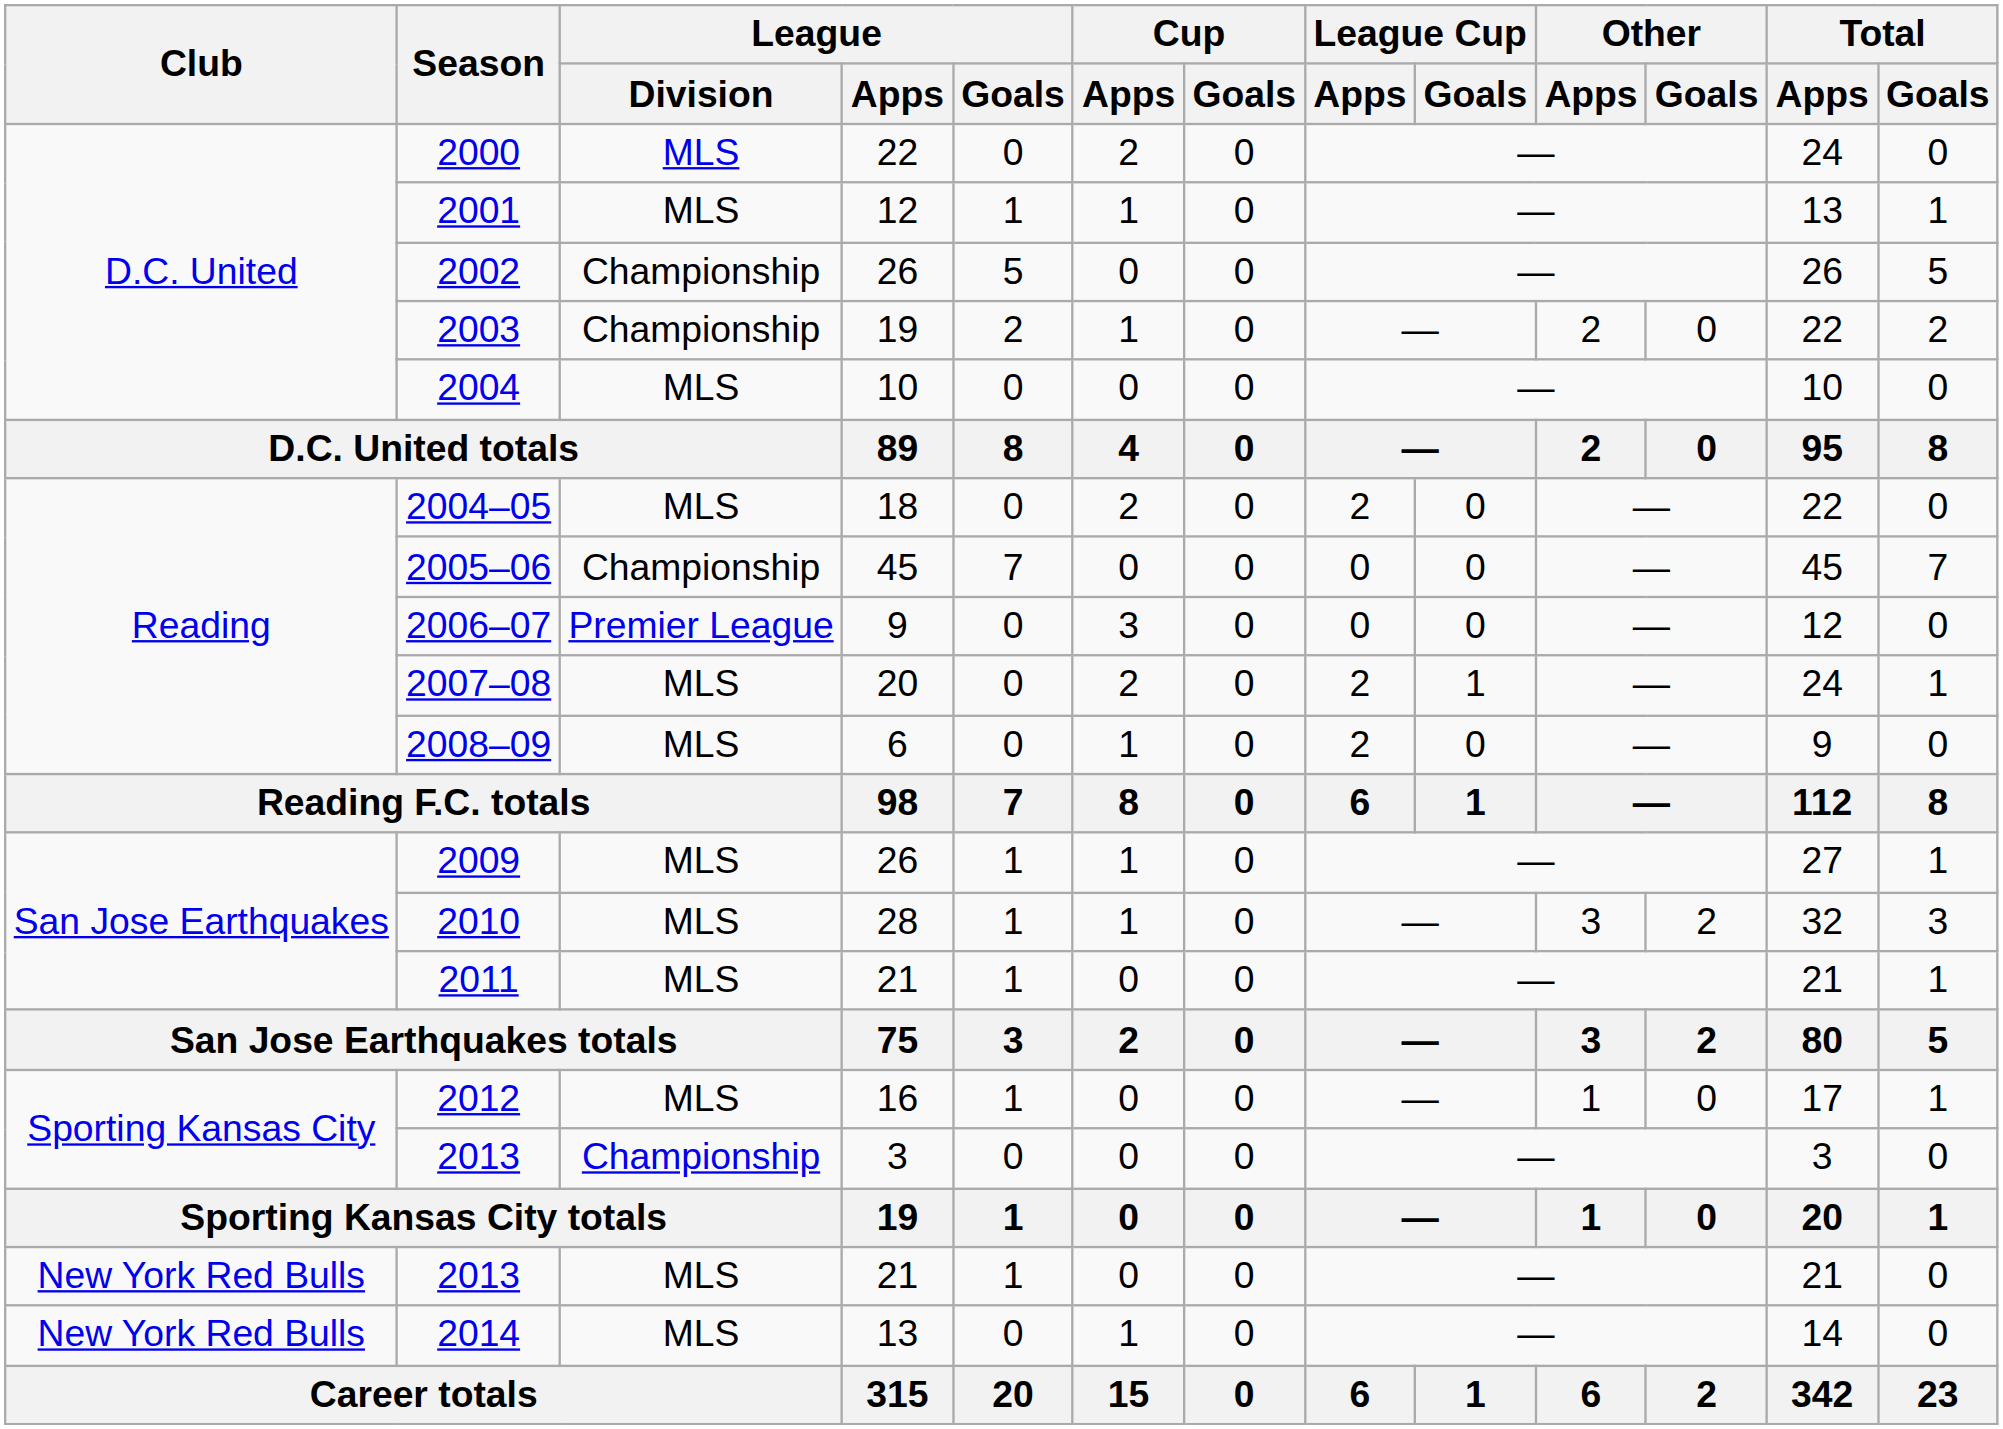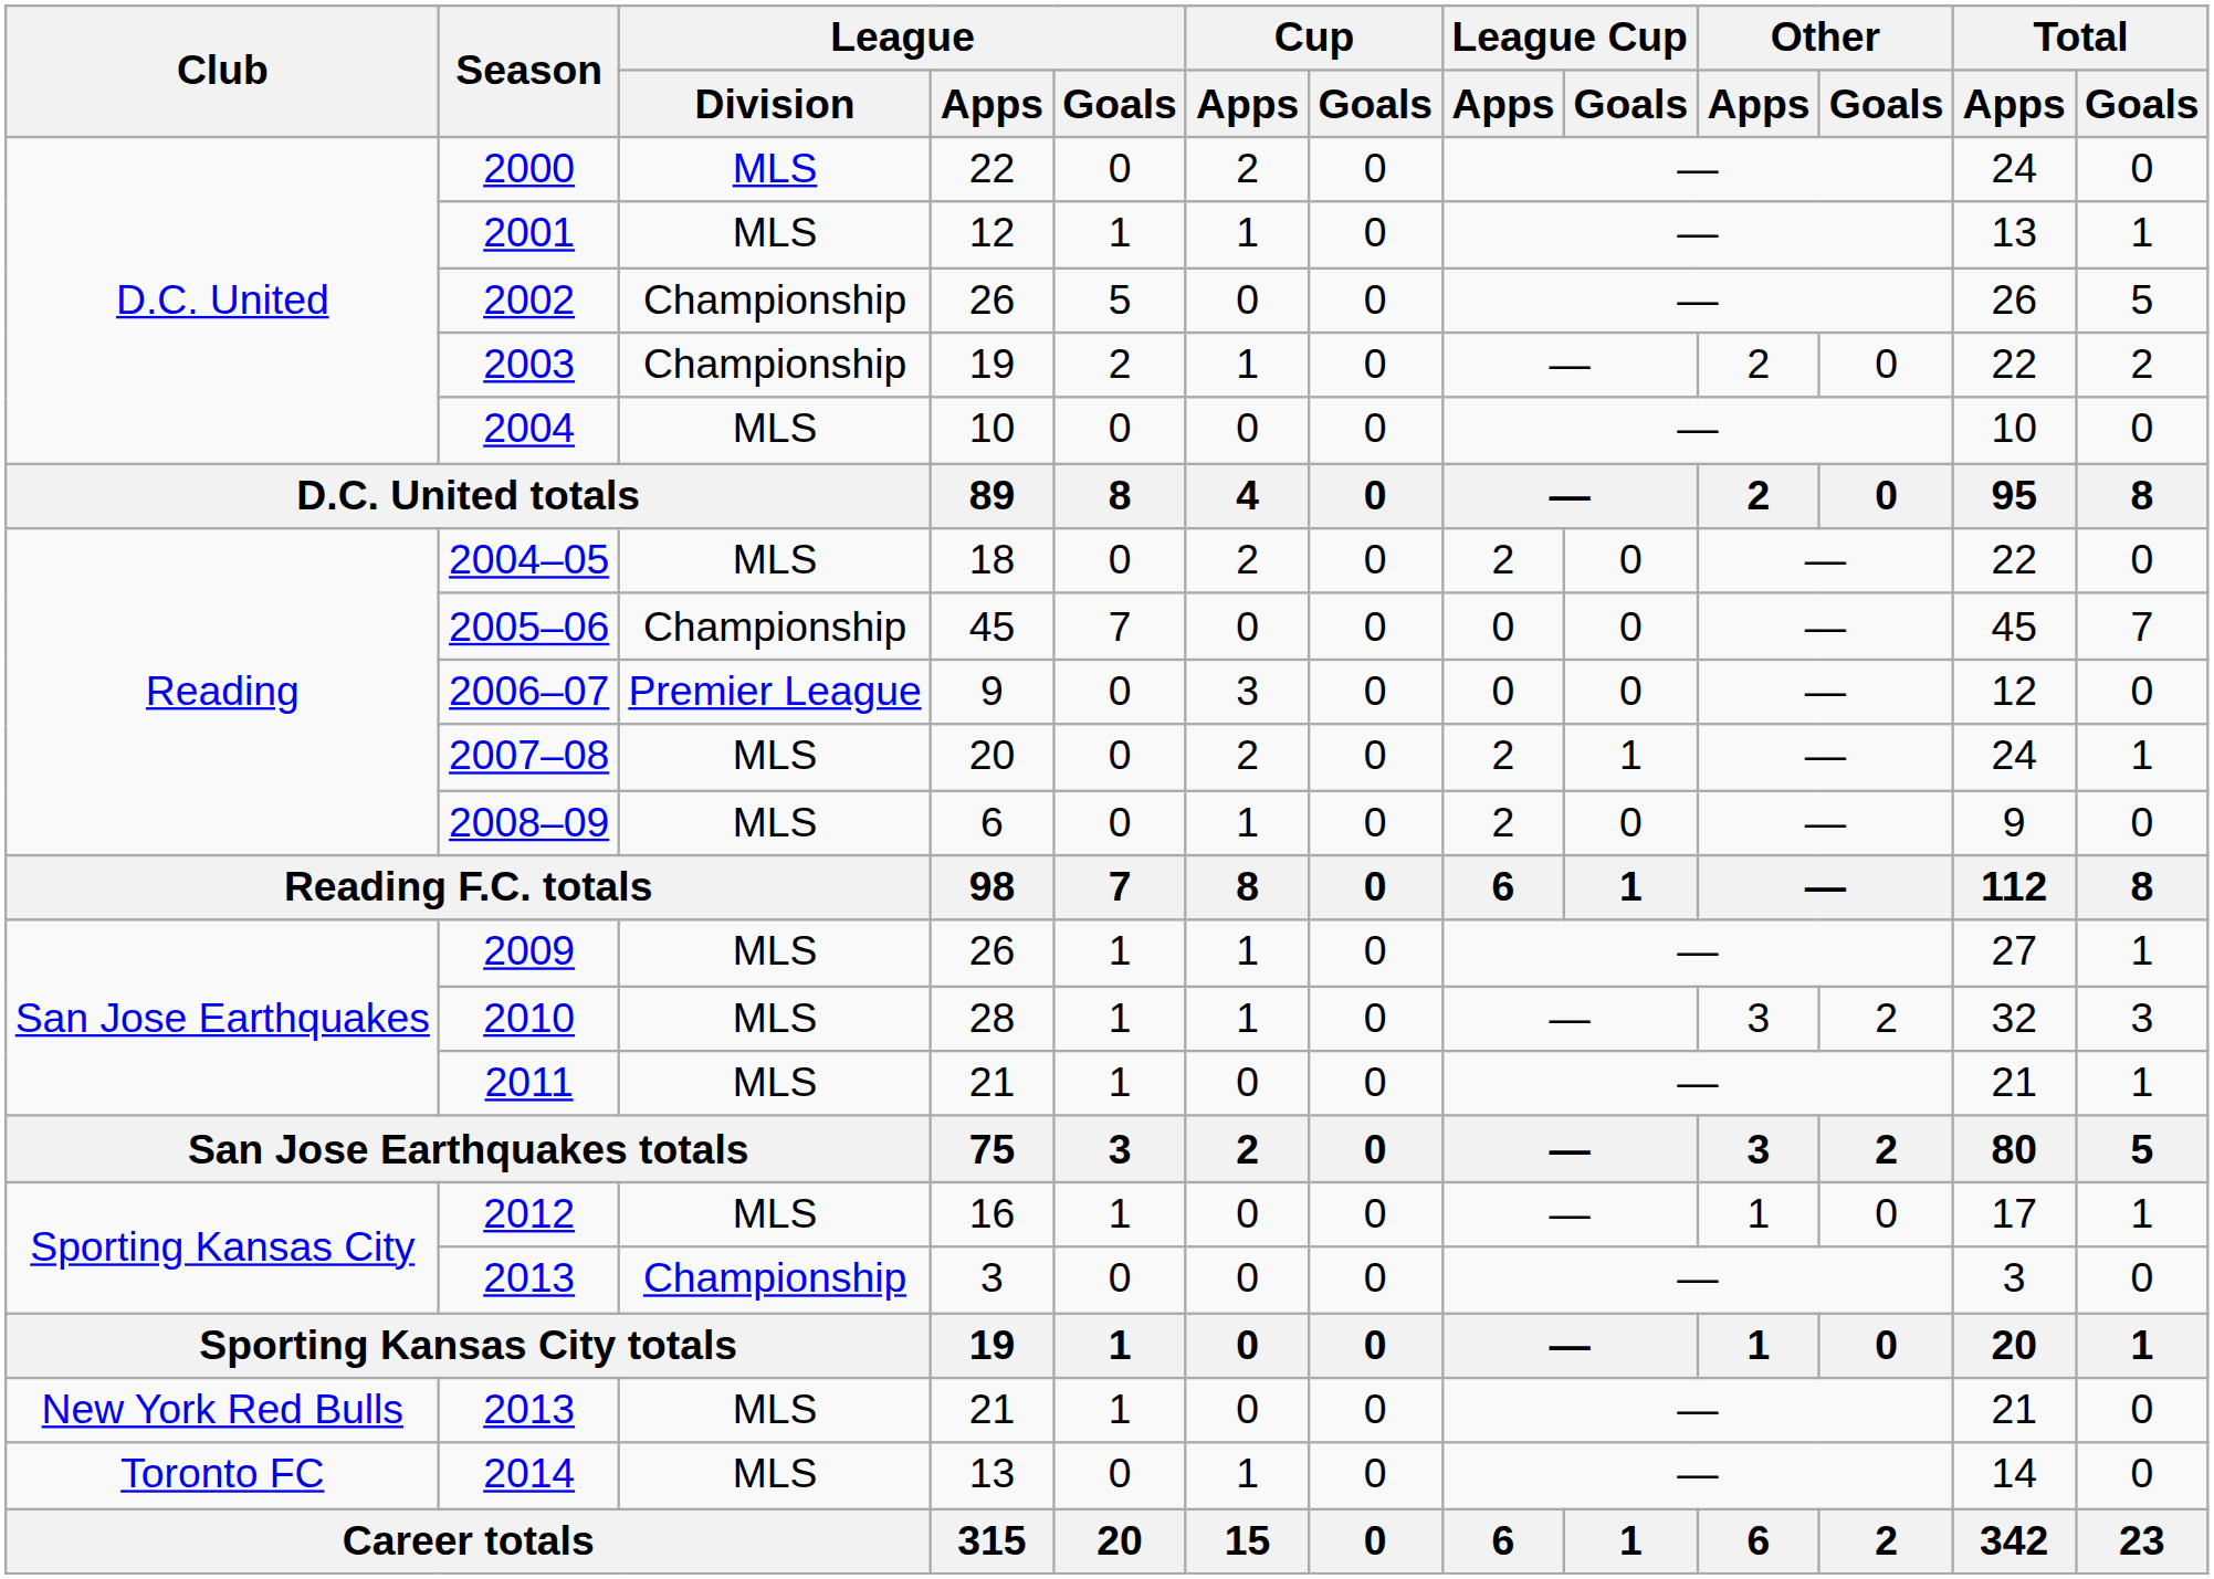 <table class="wikitable" Style="text-align: center">
 <tr>
 <th rowspan="2">Club</th>
 <th rowspan="2">Season</th>
 <th colspan="3">League</th>
 <th colspan="2">Cup</th>
 <th colspan="2">League Cup</th>
 <th colspan="2">Other</th>
 <th colspan="2">Total</th>
 </tr>
 <tr>
 <th>Division</th>
 <th>Apps</th>
 <th>Goals</th>
 <th>Apps</th>
 <th>Goals</th>
 <th>Apps</th>
 <th>Goals</th>
 <th>Apps</th>
 <th>Goals</th>
 <th>Apps</th>
 <th>Goals</th>
 </tr>
 <tr>
 <td rowspan="5"><a href='#'>D.C. United</a></td>
 <td><a href='#'>2000</a></td>
 <td><a href='#'>MLS</a></td>
 <td>22</td>
 <td>0</td>
 <td>2</td>
 <td>0</td>
 <td colspan="4">—</td>
 <td>24</td>
 <td>0</td>
 </tr>
 <tr>
 <td><a href='#'>2001</a></td>
 <td>MLS</td>
 <td>12</td>
 <td>1</td>
 <td>1</td>
 <td>0</td>
 <td colspan="4">—</td>
 <td>13</td>
 <td>1</td>
 </tr>
 <tr>
 <td><a href='#'>2002</a></td>
 <td>Championship</td>
 <td>26</td>
 <td>5</td>
 <td>0</td>
 <td>0</td>
 <td colspan="4">—</td>
 <td>26</td>
 <td>5</td>
 </tr>
 <tr>
 <td><a href='#'>2003</a></td>
 <td>Championship</td>
 <td>19</td>
 <td>2</td>
 <td>1</td>
 <td>0</td>
 <td colspan="2">—</td>
 <td>2</td>
 <td>0</td>
 <td>22</td>
 <td>2</td>
 </tr>
 <tr>
 <td><a href='#'>2004</a></td>
 <td>MLS</td>
 <td>10</td>
 <td>0</td>
 <td>0</td>
 <td>0</td>
 <td colspan="4">—</td>
 <td>10</td>
 <td>0</td>
 </tr>
 <tr>
 <th colspan="3">D.C. United totals</th>
 <th>89</th>
 <th>8</th>
 <th>4</th>
 <th>0</th>
 <th colspan="2">—</th>
 <th>2</th>
 <th>0</th>
 <th>95</th>
 <th>8</th>
 </tr>
 <tr>
 <td rowspan="5"><a href='#'>Reading</a></td>
 <td><a href='#'>2004–05</a></td>
 <td>MLS</td>
 <td>18</td>
 <td>0</td>
 <td>2</td>
 <td>0</td>
 <td>2</td>
 <td>0</td>
 <td colspan="2">—</td>
 <td>22</td>
 <td>0</td>
 </tr>
 <tr>
 <td><a href='#'>2005–06</a></td>
 <td>Championship</td>
 <td>45</td>
 <td>7</td>
 <td>0</td>
 <td>0</td>
 <td>0</td>
 <td>0</td>
 <td colspan="2">—</td>
 <td>45</td>
 <td>7</td>
 </tr>
 <tr>
 <td><a href='#'>2006–07</a></td>
 <td><a href='#'>Premier League</a></td>
 <td>9</td>
 <td>0</td>
 <td>3</td>
 <td>0</td>
 <td>0</td>
 <td>0</td>
 <td colspan="2">—</td>
 <td>12</td>
 <td>0</td>
 </tr>
 <tr>
 <td><a href='#'>2007–08</a></td>
 <td>MLS</td>
 <td>20</td>
 <td>0</td>
 <td>2</td>
 <td>0</td>
 <td>2</td>
 <td>1</td>
 <td colspan="2">—</td>
 <td>24</td>
 <td>1</td>
 </tr>
 <tr>
 <td><a href='#'>2008–09</a></td>
 <td>MLS</td>
 <td>6</td>
 <td>0</td>
 <td>1</td>
 <td>0</td>
 <td>2</td>
 <td>0</td>
 <td colspan="2">—</td>
 <td>9</td>
 <td>0</td>
 </tr>
 <tr>
 <th colspan="3">Reading F.C. totals</th>
 <th>98</th>
 <th>7</th>
 <th>8</th>
 <th>0</th>
 <th>6</th>
 <th>1</th>
 <th colspan="2">—</th>
 <th>112</th>
 <th>8</th>
 </tr>
 <tr>
 <td rowspan="3"><a href='#'>San Jose Earthquakes</a></td>
 <td><a href='#'>2009</a></td>
 <td>MLS</td>
 <td>26</td>
 <td>1</td>
 <td>1</td>
 <td>0</td>
 <td colspan="4">—</td>
 <td>27</td>
 <td>1</td>
 </tr>
 <tr>
 <td><a href='#'>2010</a></td>
 <td>MLS</td>
 <td>28</td>
 <td>1</td>
 <td>1</td>
 <td>0</td>
 <td colspan="2">—</td>
 <td>3</td>
 <td>2</td>
 <td>32</td>
 <td>3</td>
 </tr>
 <tr>
 <td><a href='#'>2011</a></td>
 <td>MLS</td>
 <td>21</td>
 <td>1</td>
 <td>0</td>
 <td>0</td>
 <td colspan="4">—</td>
 <td>21</td>
 <td>1</td>
 </tr>
 <tr>
 <th colspan="3">San Jose Earthquakes totals</th>
 <th>75</th>
 <th>3</th>
 <th>2</th>
 <th>0</th>
 <th colspan="2">—</th>
 <th>3</th>
 <th>2</th>
 <th>80</th>
 <th>5</th>
 </tr>
 <tr>
 <td rowspan="2"><a href='#'>Sporting Kansas City</a></td>
 <td><a href='#'>2012</a></td>
 <td>MLS</td>
 <td>16</td>
 <td>1</td>
 <td>0</td>
 <td>0</td>
 <td colspan="2">—</td>
 <td>1</td>
 <td>0</td>
 <td>17</td>
 <td>1</td>
 </tr>
 <tr>
 <td><a href='#'>2013</a></td>
 <td><a href='#'>Championship</a></td>
 <td>3</td>
 <td>0</td>
 <td>0</td>
 <td>0</td>
 <td colspan="4">—</td>
 <td>3</td>
 <td>0</td>
 </tr>
 <tr>
 <th colspan="3">Sporting Kansas City totals</th>
 <th>19</th>
 <th>1</th>
 <th>0</th>
 <th>0</th>
 <th colspan="2">—</th>
 <th>1</th>
 <th>0</th>
 <th>20</th>
 <th>1</th>
 </tr>
 <tr>
 <td><a href='#'>New York Red Bulls</a></td>
 <td><a href='#'>2013</a></td>
 <td>MLS</td>
 <td>21</td>
 <td>1</td>
 <td>0</td>
 <td>0</td>
 <td colspan="4">—</td>
 <td>21</td>
 <td>0</td>
 </tr>
 <tr>
-<td><a href='#'>New York Red Bulls</a></td>
+<td><a href='#'>Toronto FC</a></td>
 <td><a href='#'>2014</a></td>
 <td>MLS</td>
 <td>13</td>
 <td>0</td>
 <td>1</td>
 <td>0</td>
 <td colspan="4">—</td>
 <td>14</td>
 <td>0</td>
 </tr>
 <tr>
 <th colspan="3">Career totals</th>
 <th>315</th>
 <th>20</th>
 <th>15</th>
 <th>0</th>
 <th>6</th>
 <th>1</th>
 <th>6</th>
 <th>2</th>
 <th>342</th>
 <th>23</th>
 </tr>
 </table>
